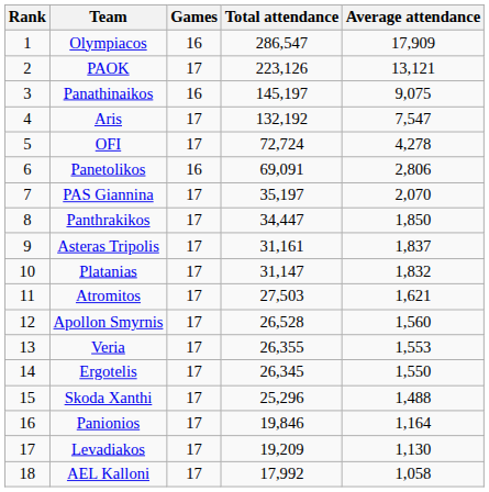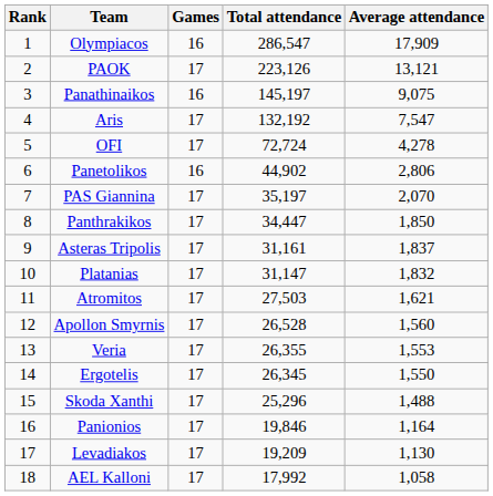 <table class="wikitable" style="text-align:center">
 <tr>
 <th>Rank</th>
 <th>Team</th>
 <th>Games</th>
 <th>Total attendance</th>
 <th>Average attendance</th>
 </tr>
 <tr>
 <td>1</td>
 <td><a href='#'>Olympiacos</a></td>
 <td>16</td>
 <td>286,547</td>
 <td>17,909</td>
 </tr>
 <tr>
 <td>2</td>
 <td><a href='#'>PAOK</a></td>
 <td>17</td>
 <td>223,126</td>
 <td>13,121</td>
 </tr>
 <tr>
 <td>3</td>
 <td><a href='#'>Panathinaikos</a></td>
 <td>16</td>
 <td>145,197</td>
 <td>9,075</td>
 </tr>
 <tr>
 <td>4</td>
 <td><a href='#'>Aris</a></td>
 <td>17</td>
 <td>132,192</td>
 <td>7,547</td>
 </tr>
 <tr>
 <td>5</td>
 <td><a href='#'>OFI</a></td>
 <td>17</td>
 <td>72,724</td>
 <td>4,278</td>
 </tr>
 <tr>
 <td>6</td>
 <td><a href='#'>Panetolikos</a></td>
 <td>16</td>
-<td>69,091</td>
+<td>44,902</td>
 <td>2,806</td>
 </tr>
 <tr>
 <td>7</td>
 <td><a href='#'>PAS Giannina</a></td>
 <td>17</td>
 <td>35,197</td>
 <td>2,070</td>
 </tr>
 <tr>
 <td>8</td>
 <td><a href='#'>Panthrakikos</a></td>
 <td>17</td>
 <td>34,447</td>
 <td>1,850</td>
 </tr>
 <tr>
 <td>9</td>
 <td><a href='#'>Asteras Tripolis</a></td>
 <td>17</td>
 <td>31,161</td>
 <td>1,837</td>
 </tr>
 <tr>
 <td>10</td>
 <td><a href='#'>Platanias</a></td>
 <td>17</td>
 <td>31,147</td>
 <td>1,832</td>
 </tr>
 <tr>
 <td>11</td>
 <td><a href='#'>Atromitos</a></td>
 <td>17</td>
 <td>27,503</td>
 <td>1,621</td>
 </tr>
 <tr>
 <td>12</td>
 <td><a href='#'>Apollon Smyrnis</a></td>
 <td>17</td>
 <td>26,528</td>
 <td>1,560</td>
 </tr>
 <tr>
 <td>13</td>
 <td><a href='#'>Veria</a></td>
 <td>17</td>
 <td>26,355</td>
 <td>1,553</td>
 </tr>
 <tr>
 <td>14</td>
 <td><a href='#'>Ergotelis</a></td>
 <td>17</td>
 <td>26,345</td>
 <td>1,550</td>
 </tr>
 <tr>
 <td>15</td>
 <td><a href='#'>Skoda Xanthi</a></td>
 <td>17</td>
 <td>25,296</td>
 <td>1,488</td>
 </tr>
 <tr>
 <td>16</td>
 <td><a href='#'>Panionios</a></td>
 <td>17</td>
 <td>19,846</td>
 <td>1,164</td>
 </tr>
 <tr>
 <td>17</td>
 <td><a href='#'>Levadiakos</a></td>
 <td>17</td>
 <td>19,209</td>
 <td>1,130</td>
 </tr>
 <tr>
 <td>18</td>
 <td><a href='#'>AEL Kalloni</a></td>
 <td>17</td>
 <td>17,992</td>
 <td>1,058</td>
 </tr>
 </table>
